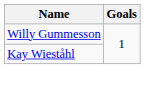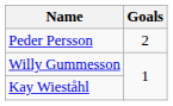 <table class="wikitable">
 <tr>
 <th>Name</th>
 <th>Goals</th>
+</tr>
+<tr>
+<td> <a href='#'>Peder Persson</a></td>
+<td style="text-align:center;">2</td>
 </tr>
 <tr>
 <td> <a href='#'>Willy Gummesson</a></td>
 <td rowspan="2" style="text-align:center;">1</td>
 </tr>
 <tr>
 <td> <a href='#'>Kay Wieståhl</a></td>
 </tr>
 </table>
